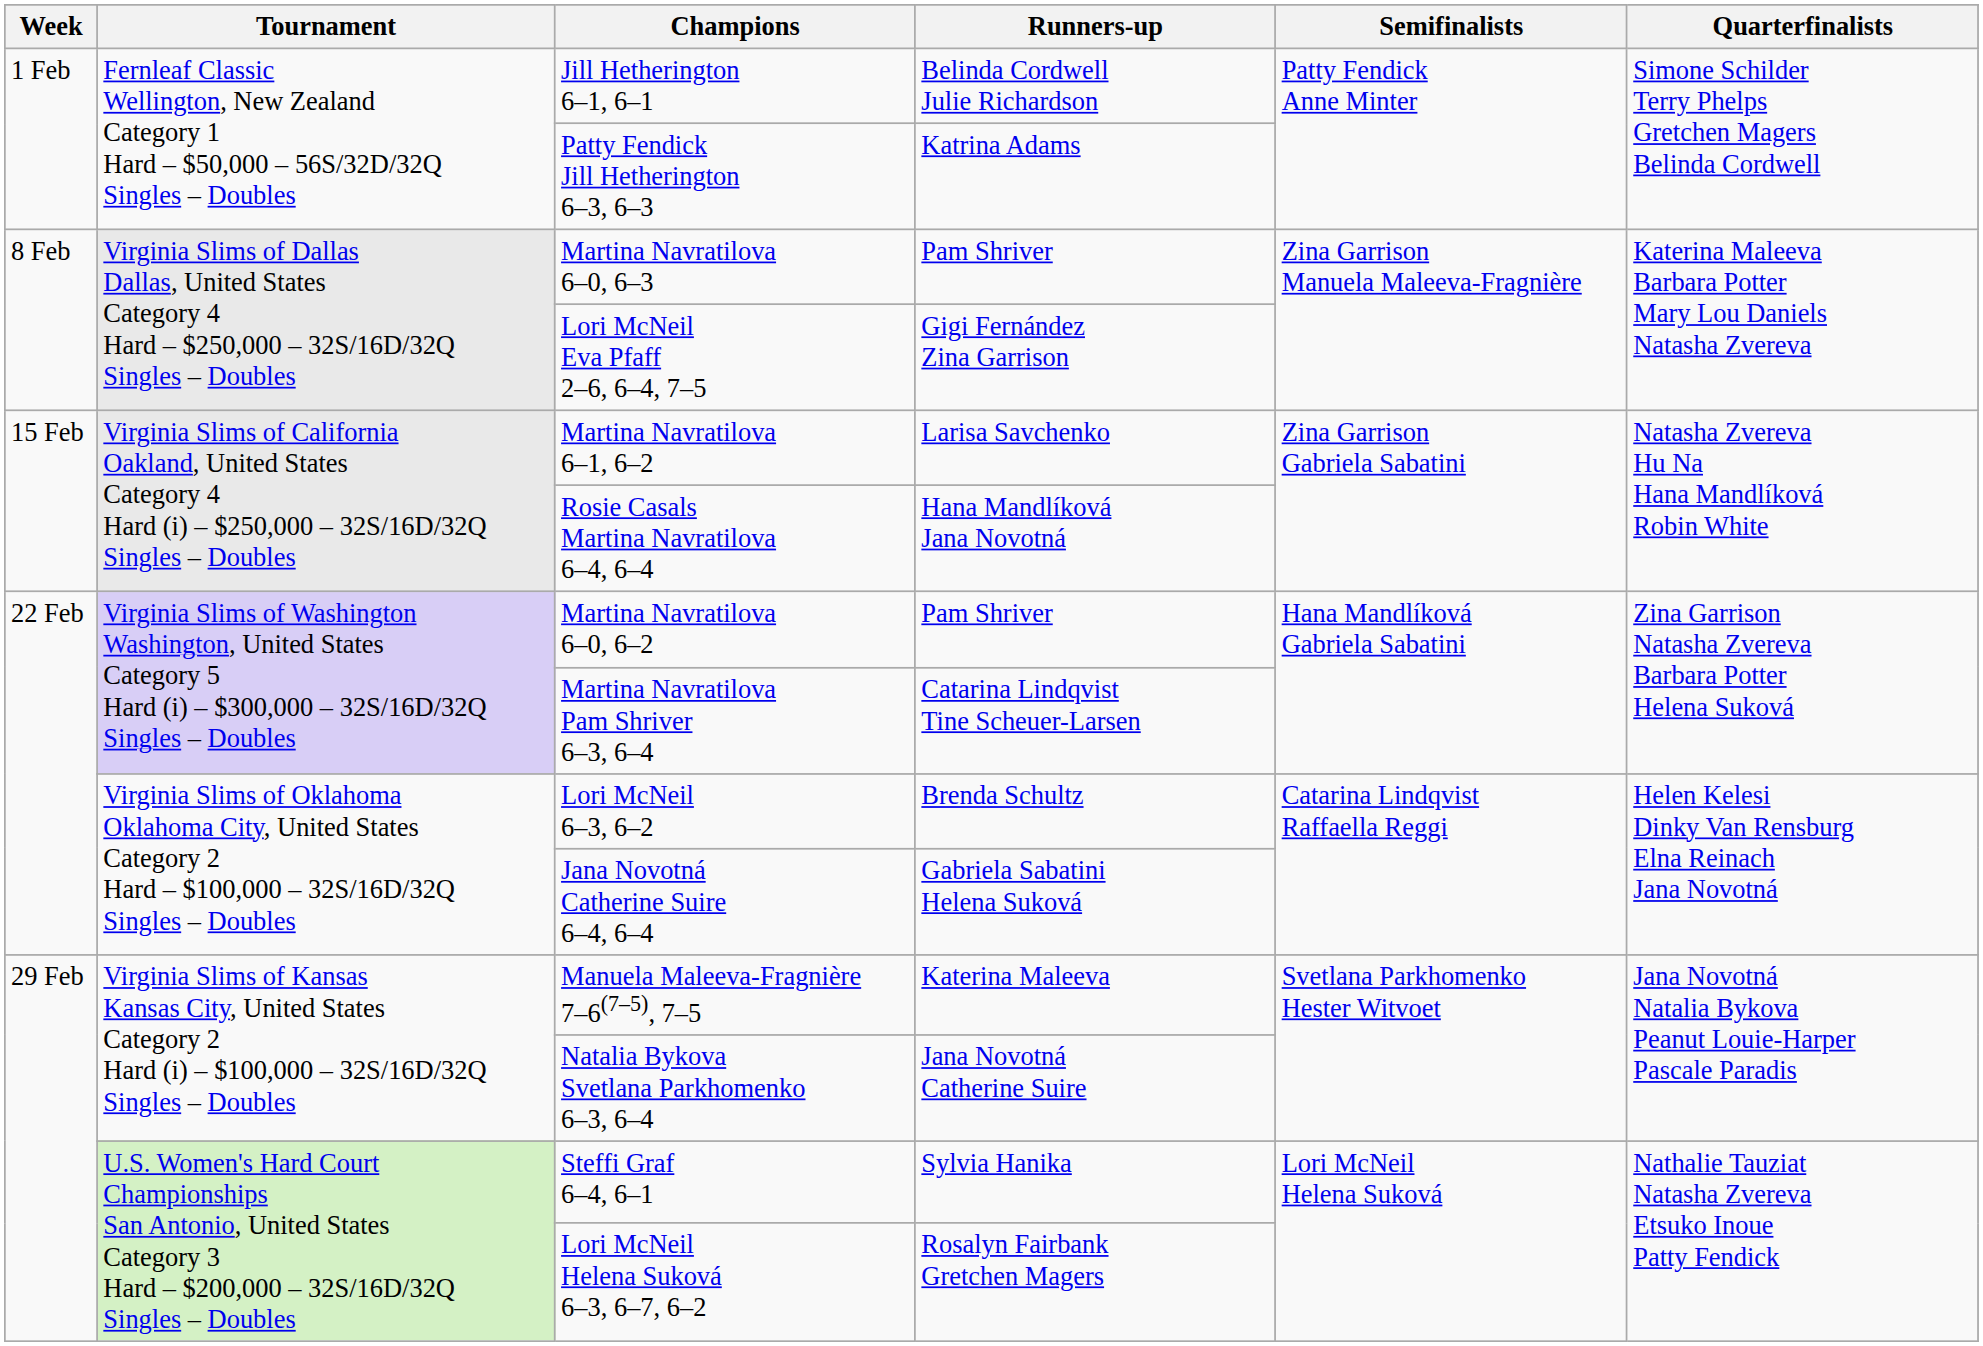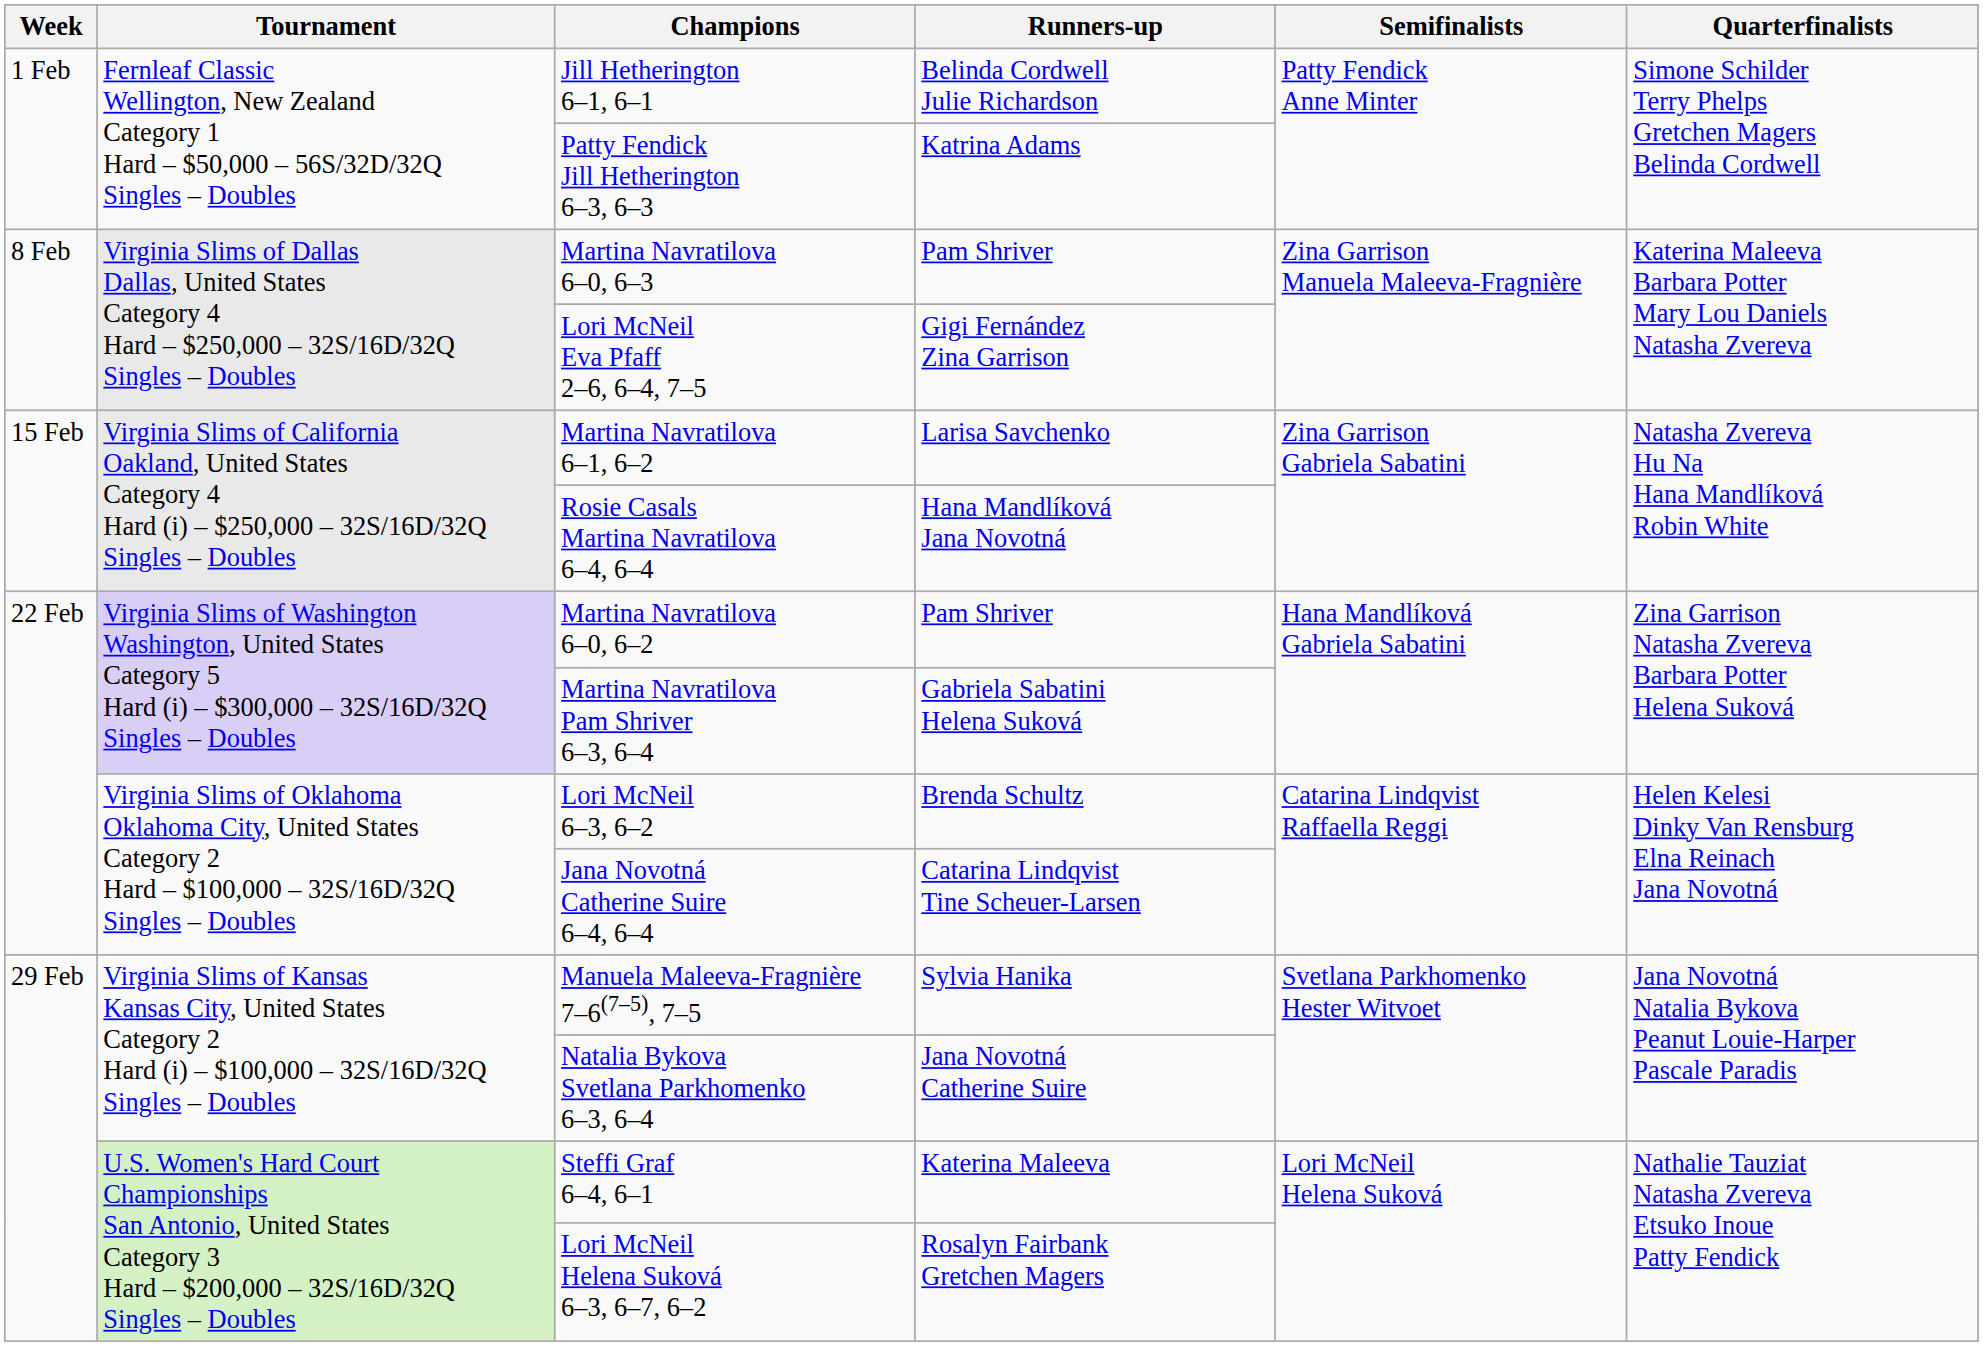 <table class=wikitable style=font-size:95%>
 <tr>
 <th style="width:46px;">Week</th>
 <th style="width:256px;">Tournament</th>
 <th style="width:200px;">Champions</th>
 <th style="width:200px;">Runners-up</th>
 <th style="width:195px;">Semifinalists</th>
 <th style="width:195px;">Quarterfinalists</th>
 </tr>
 <tr valign="top">
 <td rowspan=2>1 Feb</td>
 <td rowspan=2><a href='#'>Fernleaf Classic</a><br><a href='#'>Wellington</a>, New Zealand<br>Category 1 <br>Hard – $50,000 – 56S/32D/32Q <br><a href='#'>Singles</a> – <a href='#'>Doubles</a></td>
 <td> <a href='#'>Jill Hetherington</a><br>6–1, 6–1</td>
 <td> <a href='#'>Belinda Cordwell</a><br> <a href='#'>Julie Richardson</a></td>
 <td rowspan=2> <a href='#'>Patty Fendick</a><br> <a href='#'>Anne Minter</a></td>
 <td rowspan=2> <a href='#'>Simone Schilder</a><br> <a href='#'>Terry Phelps</a><br> <a href='#'>Gretchen Magers</a><br> <a href='#'>Belinda Cordwell</a></td>
 </tr>
 <tr valign="top">
 <td> <a href='#'>Patty Fendick</a><br> <a href='#'>Jill Hetherington</a><br>6–3, 6–3</td>
 <td> <a href='#'>Katrina Adams</a></td>
 </tr>
 <tr valign="top">
 <td rowspan=2>8 Feb</td>
 <td rowspan=2 style="background:#E9E9E9;"><a href='#'>Virginia Slims of Dallas</a><br><a href='#'>Dallas</a>, United States<br>Category 4 <br>Hard – $250,000 – 32S/16D/32Q <br><a href='#'>Singles</a> – <a href='#'>Doubles</a></td>
 <td> <a href='#'>Martina Navratilova</a><br>6–0, 6–3</td>
 <td> <a href='#'>Pam Shriver</a></td>
 <td rowspan=2> <a href='#'>Zina Garrison</a><br> <a href='#'>Manuela Maleeva-Fragnière</a></td>
 <td rowspan=2> <a href='#'>Katerina Maleeva</a><br> <a href='#'>Barbara Potter</a><br> <a href='#'>Mary Lou Daniels</a><br> <a href='#'>Natasha Zvereva</a></td>
 </tr>
 <tr valign="top">
 <td> <a href='#'>Lori McNeil</a> <br>  <a href='#'>Eva Pfaff</a><br>2–6, 6–4, 7–5</td>
 <td> <a href='#'>Gigi Fernández</a><br> <a href='#'>Zina Garrison</a></td>
 </tr>
 <tr valign=top>
 <td rowspan=2>15 Feb</td>
 <td rowspan=2 style="background:#E9E9E9;"><a href='#'>Virginia Slims of California</a><br><a href='#'>Oakland</a>, United States<br>Category 4 <br>Hard (i) – $250,000 – 32S/16D/32Q <br><a href='#'>Singles</a> – <a href='#'>Doubles</a></td>
 <td> <a href='#'>Martina Navratilova</a> <br> 6–1, 6–2</td>
 <td> <a href='#'>Larisa Savchenko</a></td>
 <td rowspan=2> <a href='#'>Zina Garrison</a><br> <a href='#'>Gabriela Sabatini</a></td>
 <td rowspan=2> <a href='#'>Natasha Zvereva</a><br>  <a href='#'>Hu Na</a> <br>  <a href='#'>Hana Mandlíková</a><br>  <a href='#'>Robin White</a></td>
 </tr>
 <tr valign=top>
 <td> <a href='#'>Rosie Casals</a><br> <a href='#'>Martina Navratilova</a><br>6–4, 6–4</td>
 <td> <a href='#'>Hana Mandlíková</a><br> <a href='#'>Jana Novotná</a></td>
 </tr>
 <tr valign="top">
 <td rowspan=4>22 Feb</td>
 <td rowspan=2 style="background:#d8cef6;"><a href='#'>Virginia Slims of Washington</a><br><a href='#'>Washington</a>, United States<br>Category 5 <br>Hard (i) – $300,000 – 32S/16D/32Q <br><a href='#'>Singles</a> – <a href='#'>Doubles</a></td>
 <td> <a href='#'>Martina Navratilova</a><br>6–0, 6–2</td>
 <td> <a href='#'>Pam Shriver</a></td>
 <td rowspan=2> <a href='#'>Hana Mandlíková</a><br> <a href='#'>Gabriela Sabatini</a></td>
 <td rowspan=2> <a href='#'>Zina Garrison</a><br> <a href='#'>Natasha Zvereva</a><br> <a href='#'>Barbara Potter</a><br> <a href='#'>Helena Suková</a></td>
 </tr>
 <tr valign="top">
 <td> <a href='#'>Martina Navratilova</a><br> <a href='#'>Pam Shriver</a><br>6–3, 6–4</td>
-<td> <a href='#'>Catarina Lindqvist</a><br> <a href='#'>Tine Scheuer-Larsen</a></td>
+<td> <a href='#'>Gabriela Sabatini</a><br> <a href='#'>Helena Suková</a></td>
 </tr>
 <tr valign=top>
 <td rowspan=2><a href='#'>Virginia Slims of Oklahoma</a><br><a href='#'>Oklahoma City</a>, United States<br>Category 2 <br>Hard – $100,000 – 32S/16D/32Q <br><a href='#'>Singles</a> – <a href='#'>Doubles</a></td>
 <td> <a href='#'>Lori McNeil</a> <br>6–3, 6–2</td>
 <td> <a href='#'>Brenda Schultz</a></td>
 <td rowspan=2> <a href='#'>Catarina Lindqvist</a><br>  <a href='#'>Raffaella Reggi</a></td>
 <td rowspan=2> <a href='#'>Helen Kelesi</a><br>  <a href='#'>Dinky Van Rensburg</a><br>  <a href='#'>Elna Reinach</a><br>  <a href='#'>Jana Novotná</a></td>
 </tr>
 <tr valign=top>
 <td> <a href='#'>Jana Novotná</a><br> <a href='#'>Catherine Suire</a><br>6–4, 6–4</td>
-<td> <a href='#'>Gabriela Sabatini</a><br> <a href='#'>Helena Suková</a></td>
+<td> <a href='#'>Catarina Lindqvist</a><br> <a href='#'>Tine Scheuer-Larsen</a></td>
 </tr>
 <tr valign="top">
 <td rowspan=4>29 Feb</td>
 <td rowspan=2><a href='#'>Virginia Slims of Kansas</a><br><a href='#'>Kansas City</a>, United States <br>Category 2 <br>Hard (i) – $100,000 – 32S/16D/32Q <br><a href='#'>Singles</a> – <a href='#'>Doubles</a></td>
 <td> <a href='#'>Manuela Maleeva-Fragnière</a> <br>7–6<sup>(7–5)</sup>, 7–5</td>
-<td> <a href='#'>Katerina Maleeva</a></td>
+<td> <a href='#'>Sylvia Hanika</a></td>
 <td rowspan=2> <a href='#'>Svetlana Parkhomenko</a> <br> <a href='#'>Hester Witvoet</a></td>
 <td rowspan=2> <a href='#'>Jana Novotná</a> <br> <a href='#'>Natalia Bykova</a><br>  <a href='#'>Peanut Louie-Harper</a>  <br> <a href='#'>Pascale Paradis</a></td>
 </tr>
 <tr valign="top">
 <td> <a href='#'>Natalia Bykova</a> <br>  <a href='#'>Svetlana Parkhomenko</a> <br>6–3, 6–4</td>
 <td> <a href='#'>Jana Novotná</a><br> <a href='#'>Catherine Suire</a></td>
 </tr>
 <tr valign="top">
 <td rowspan=2 style="background:#D4F1C5;"><a href='#'>U.S. Women's Hard Court Championships</a><br><a href='#'>San Antonio</a>, United States<br>Category 3 <br>Hard – $200,000 – 32S/16D/32Q <br><a href='#'>Singles</a> – <a href='#'>Doubles</a></td>
 <td> <a href='#'>Steffi Graf</a><br>6–4, 6–1</td>
-<td> <a href='#'>Sylvia Hanika</a></td>
+<td> <a href='#'>Katerina Maleeva</a></td>
 <td rowspan=2> <a href='#'>Lori McNeil</a><br> <a href='#'>Helena Suková</a></td>
 <td rowspan=2> <a href='#'>Nathalie Tauziat</a><br> <a href='#'>Natasha Zvereva</a><br> <a href='#'>Etsuko Inoue</a><br> <a href='#'>Patty Fendick</a></td>
 </tr>
 <tr valign="top">
 <td> <a href='#'>Lori McNeil</a><br> <a href='#'>Helena Suková</a><br> 6–3, 6–7, 6–2</td>
 <td> <a href='#'>Rosalyn Fairbank</a><br> <a href='#'>Gretchen Magers</a></td>
 </tr>
 </table>
